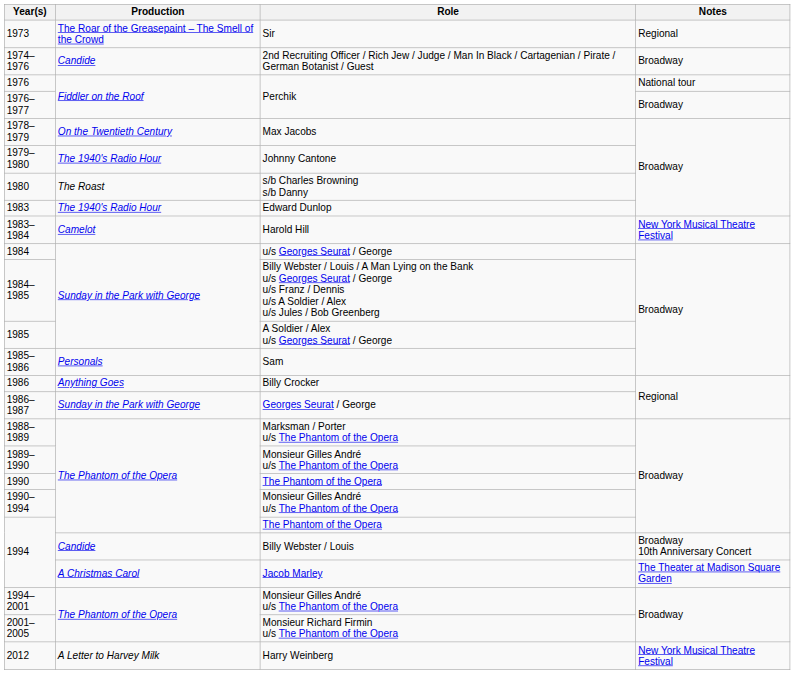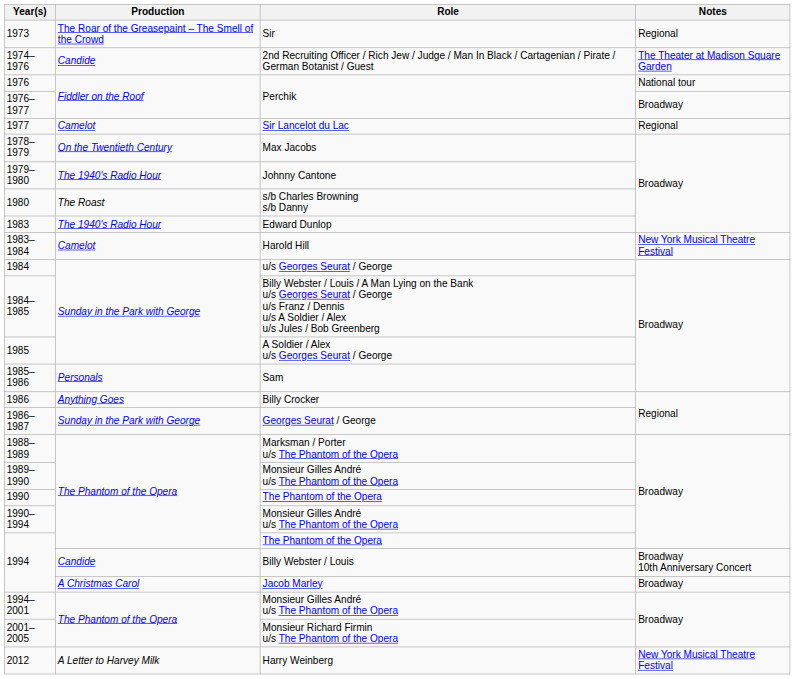 <table class="wikitable">
 <tr>
 <th>Year(s)</th>
 <th>Production</th>
 <th>Role</th>
 <th>Notes</th>
 </tr>
 <tr>
 <td>1973</td>
 <td><a href='#'>The Roar of the Greasepaint – The Smell of the Crowd</a></td>
 <td>Sir</td>
 <td>Regional</td>
 </tr>
 <tr>
 <td>1974–1976</td>
 <td><a href='#'><em>Candide</em></a></td>
 <td>2nd Recruiting Officer / Rich Jew / Judge / Man In Black / Cartagenian / Pirate / German Botanist / Guest</td>
-<td>Broadway</td>
+<td><a href='#'>The Theater at Madison Square Garden</a></td>
 </tr>
 <tr>
 <td>1976</td>
 <td rowspan=2><em><a href='#'>Fiddler on the Roof</a></em></td>
 <td rowspan=2>Perchik</td>
 <td>National tour</td>
 </tr>
 <tr>
 <td>1976–1977</td>
 <td>Broadway</td>
+</tr>
+<tr>
+<td>1977</td>
+<td><a href='#'><em>Camelot</em></a></td>
+<td><a href='#'>Sir Lancelot du Lac</a></td>
+<td>Regional</td>
 </tr>
 <tr>
 <td>1978–1979</td>
 <td><em><a href='#'>On the Twentieth Century</a></em></td>
 <td>Max Jacobs</td>
 <td rowspan=4>Broadway</td>
 </tr>
 <tr>
 <td>1979–1980</td>
 <td><em><a href='#'>The 1940's Radio Hour</a></em></td>
 <td>Johnny Cantone</td>
 </tr>
 <tr>
 <td>1980</td>
 <td><em>The Roast</em></td>
 <td>s/b Charles Browning<br>s/b Danny</td>
 </tr>
 <tr>
 <td>1983</td>
 <td><em><a href='#'>The 1940's Radio Hour</a></em></td>
 <td>Edward Dunlop</td>
 </tr>
 <tr>
 <td>1983–1984</td>
 <td><a href='#'><em>Camelot</em></a></td>
 <td>Harold Hill</td>
 <td><a href='#'>New York Musical Theatre Festival</a></td>
 </tr>
 <tr>
 <td>1984</td>
 <td rowspan=3><em><a href='#'>Sunday in the Park with George</a></em></td>
 <td>u/s <a href='#'>Georges Seurat</a> / George</td>
 <td rowspan=4>Broadway</td>
 </tr>
 <tr>
 <td>1984–1985</td>
 <td>Billy Webster / Louis / A Man Lying on the Bank<br>u/s <a href='#'>Georges Seurat</a> / George<br>u/s Franz / Dennis<br>u/s A Soldier / Alex<br>u/s Jules / Bob Greenberg</td>
 </tr>
 <tr>
 <td>1985</td>
 <td>A Soldier / Alex<br>u/s <a href='#'>Georges Seurat</a> / George</td>
 </tr>
 <tr>
 <td>1985–1986</td>
 <td><a href='#'><em>Personals</em></a></td>
 <td>Sam</td>
 </tr>
 <tr>
 <td>1986</td>
 <td><em><a href='#'>Anything Goes</a></em></td>
 <td>Billy Crocker</td>
 <td rowspan=2>Regional</td>
 </tr>
 <tr>
 <td>1986–1987</td>
 <td><em><a href='#'>Sunday in the Park with George</a></em></td>
 <td><a href='#'>Georges Seurat</a> / George</td>
 </tr>
 <tr>
 <td>1988–1989</td>
 <td rowspan=5><em><a href='#'>The Phantom of the Opera</a></em></td>
 <td>Marksman / Porter<br>u/s <a href='#'>The Phantom of the Opera</a></td>
 <td rowspan=5>Broadway</td>
 </tr>
 <tr>
 <td>1989–1990</td>
 <td>Monsieur Gilles André<br>u/s <a href='#'>The Phantom of the Opera</a></td>
 </tr>
 <tr>
 <td>1990</td>
 <td><a href='#'>The Phantom of the Opera</a></td>
 </tr>
 <tr>
 <td>1990–1994</td>
 <td>Monsieur Gilles André<br>u/s <a href='#'>The Phantom of the Opera</a></td>
 </tr>
 <tr>
 <td rowspan=3>1994</td>
 <td><a href='#'>The Phantom of the Opera</a></td>
 </tr>
 <tr>
 <td><a href='#'><em>Candide</em></a></td>
 <td>Billy Webster / Louis</td>
 <td>Broadway<br>10th Anniversary Concert</td>
 </tr>
 <tr>
 <td><a href='#'><em>A Christmas Carol</em></a></td>
 <td><a href='#'>Jacob Marley</a></td>
-<td><a href='#'>The Theater at Madison Square Garden</a></td>
+<td>Broadway</td>
 </tr>
 <tr>
 <td>1994–2001</td>
 <td rowspan=2><em><a href='#'>The Phantom of the Opera</a></em></td>
 <td>Monsieur Gilles André<br>u/s <a href='#'>The Phantom of the Opera</a></td>
 <td rowspan=2>Broadway</td>
 </tr>
 <tr>
 <td>2001–2005</td>
 <td>Monsieur Richard Firmin<br>u/s <a href='#'>The Phantom of the Opera</a></td>
 </tr>
 <tr>
 <td>2012</td>
 <td><em>A Letter to Harvey Milk</em></td>
 <td>Harry Weinberg</td>
 <td><a href='#'>New York Musical Theatre Festival</a></td>
 </tr>
 </table>
